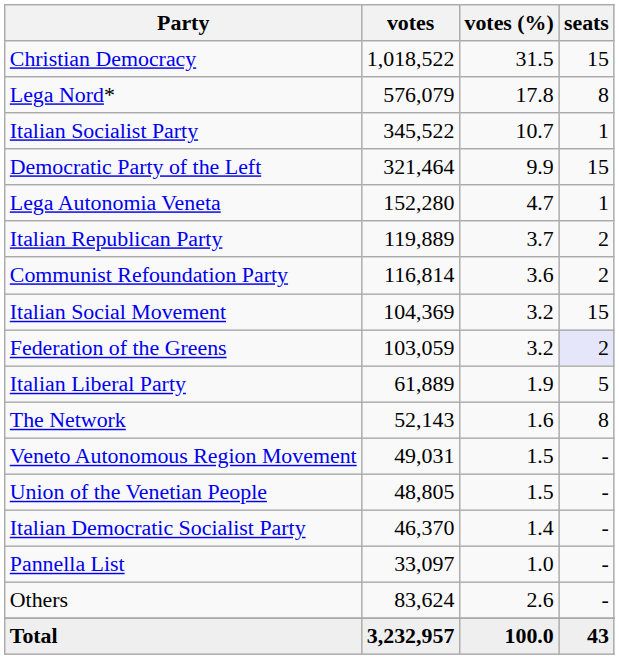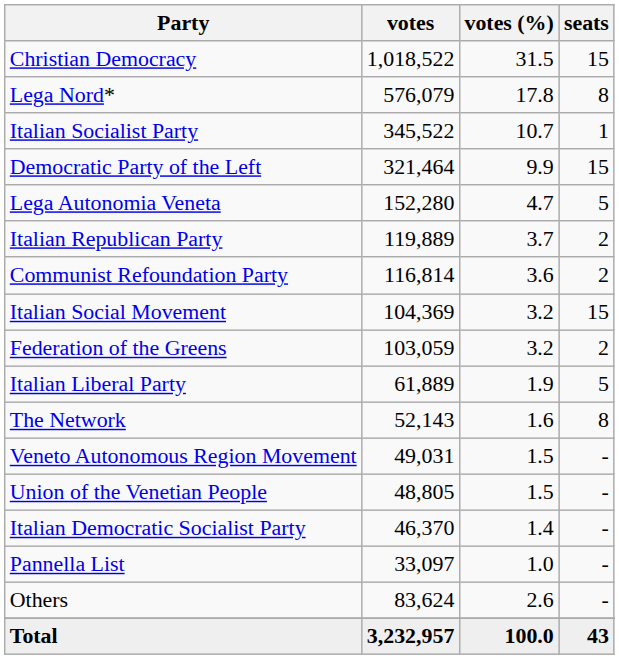 <table class="wikitable" style="font-size:95%">
 <tr bgcolor="EFEFEF">
 <th>Party</th>
 <th>votes</th>
 <th>votes (%)</th>
 <th>seats</th>
 </tr>
 <tr>
 <td><a href='#'>Christian Democracy</a></td>
 <td align=right>1,018,522</td>
 <td align=right>31.5</td>
 <td align=right>15</td>
 </tr>
 <tr>
 <td><a href='#'>Lega Nord</a>*</td>
 <td align=right>576,079</td>
 <td align=right>17.8</td>
 <td align=right>8</td>
 </tr>
 <tr>
 <td><a href='#'>Italian Socialist Party</a></td>
 <td align=right>345,522</td>
 <td align=right>10.7</td>
 <td align=right>1</td>
 </tr>
 <tr>
 <td><a href='#'>Democratic Party of the Left</a></td>
 <td align=right>321,464</td>
 <td align=right>9.9</td>
 <td align=right>15</td>
 </tr>
 <tr>
 <td><a href='#'>Lega Autonomia Veneta</a></td>
 <td align=right>152,280</td>
 <td align=right>4.7</td>
-<td align=right>1</td>
+<td align=right>5</td>
 </tr>
 <tr>
 <td><a href='#'>Italian Republican Party</a></td>
 <td align=right>119,889</td>
 <td align=right>3.7</td>
 <td align=right>2</td>
 </tr>
 <tr>
 <td><a href='#'>Communist Refoundation Party</a></td>
 <td align=right>116,814</td>
 <td align=right>3.6</td>
 <td align=right>2</td>
 </tr>
 <tr>
 <td><a href='#'>Italian Social Movement</a></td>
 <td align=right>104,369</td>
 <td align=right>3.2</td>
 <td align=right>15</td>
 </tr>
 <tr>
 <td><a href='#'>Federation of the Greens</a></td>
 <td align=right>103,059</td>
 <td align=right>3.2</td>
-<td align=right style="background: lavender;">2</td>
+<td align=right>2</td>
 </tr>
 <tr>
 <td><a href='#'>Italian Liberal Party</a></td>
 <td align=right>61,889</td>
 <td align=right>1.9</td>
 <td align=right>5</td>
 </tr>
 <tr>
 <td><a href='#'>The Network</a></td>
 <td align=right>52,143</td>
 <td align=right>1.6</td>
 <td align=right>8</td>
 </tr>
 <tr>
 <td><a href='#'>Veneto Autonomous Region Movement</a></td>
 <td align=right>49,031</td>
 <td align=right>1.5</td>
 <td align=right>-</td>
 </tr>
 <tr>
 <td><a href='#'>Union of the Venetian People</a></td>
 <td align=right>48,805</td>
 <td align=right>1.5</td>
 <td align=right>-</td>
 </tr>
 <tr>
 <td><a href='#'>Italian Democratic Socialist Party</a></td>
 <td align=right>46,370</td>
 <td align=right>1.4</td>
 <td align=right>-</td>
 </tr>
 <tr>
 <td><a href='#'>Pannella List</a></td>
 <td align=right>33,097</td>
 <td align=right>1.0</td>
 <td align=right>-</td>
 </tr>
 <tr>
 <td>Others</td>
 <td align=right>83,624</td>
 <td align=right>2.6</td>
 <td align=right>-</td>
 </tr>
 <tr>
 </tr>
 <tr bgcolor="EFEFEF">
 <td><strong>Total</strong></td>
 <td align=right><strong>3,232,957</strong></td>
 <td align=right><strong>100.0</strong></td>
 <td align=right><strong>43</strong></td>
 </tr>
 </table>
